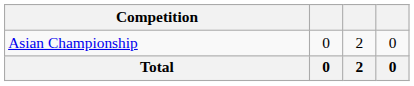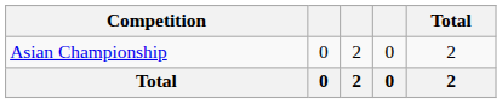 <table class="wikitable" width=30% style="font-size:90%; text-align:center;">
 <tr>
 <th>Competition</th>
 <th></th>
 <th></th>
 <th></th>
+<th>Total</th>
 </tr>
 <tr>
 <td align=left><a href='#'>Asian Championship</a></td>
 <td>0</td>
 <td>2</td>
 <td>0</td>
+<td>2</td>
 </tr>
 <tr>
 <th>Total</th>
 <th>0</th>
 <th>2</th>
 <th>0</th>
+<th>2</th>
 </tr>
 </table>
